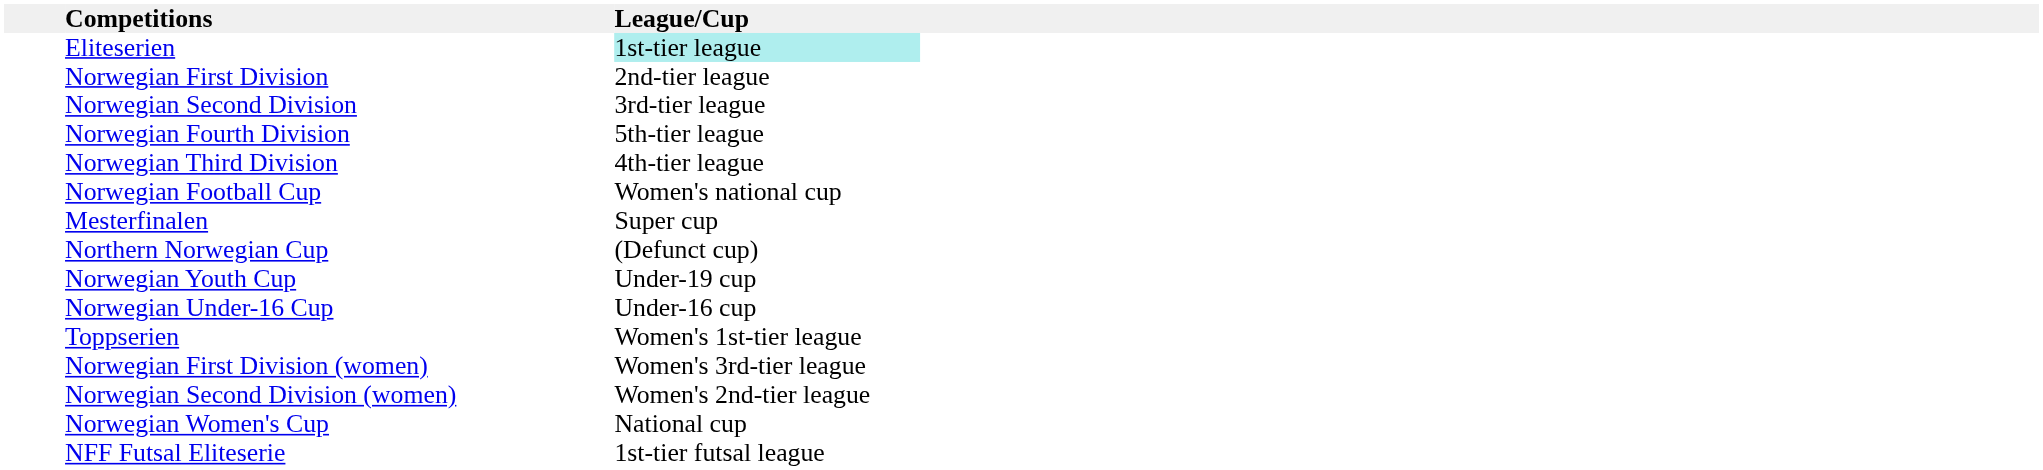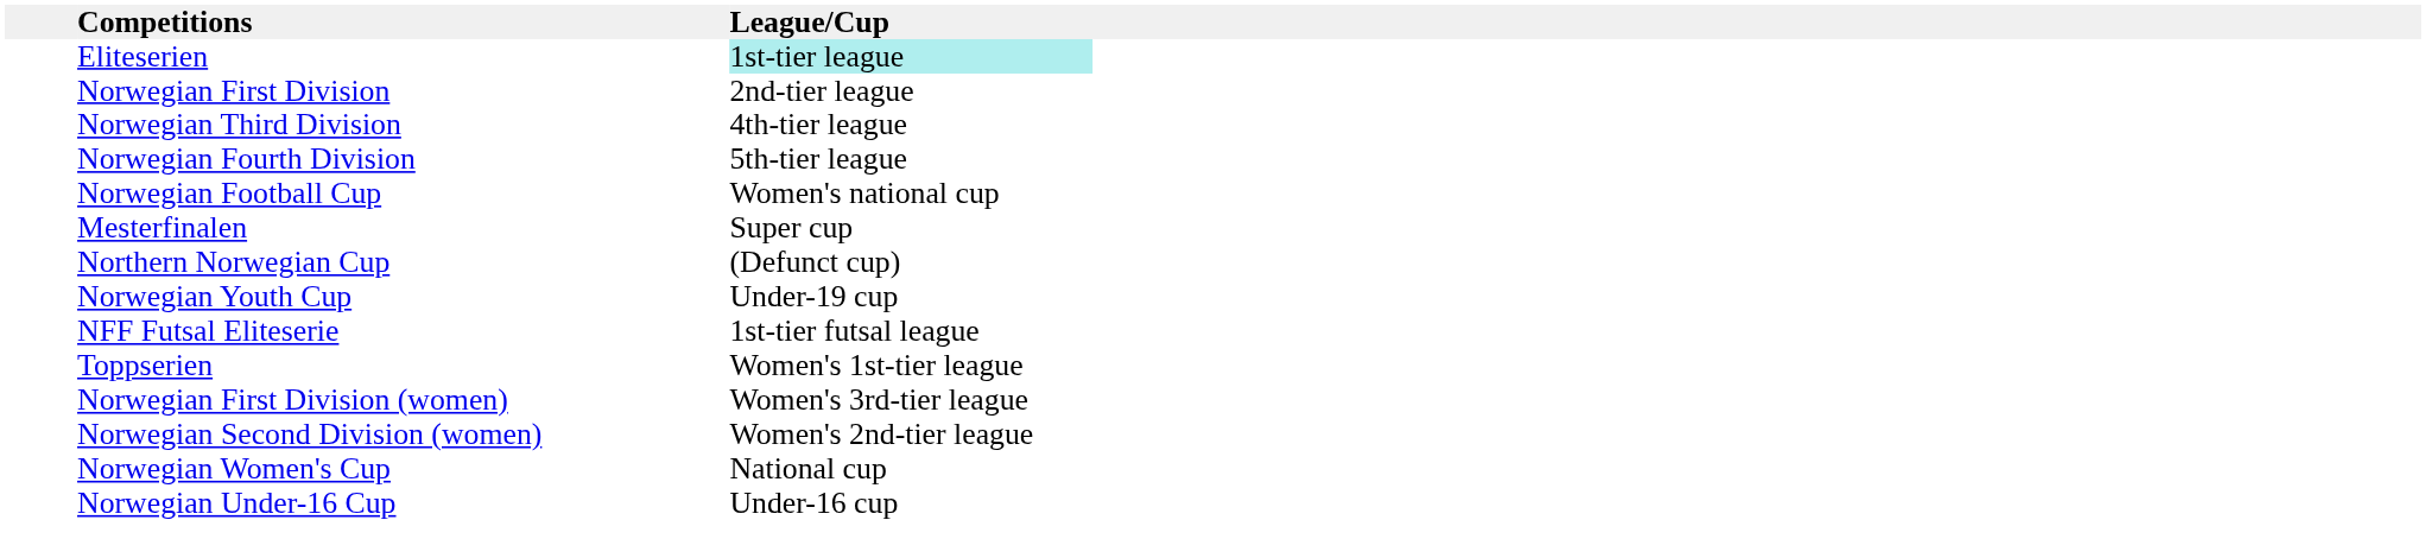 <table width="100%" cellspacing="0" cellpadding="0">
 <tr bgcolor="F0F0F0">
 <th width="3%" align="left"></th>
 <th width="27%" align="left">Competitions</th>
 <th width="15%" align="left">League/Cup</th>
 <th width="55%" align="left"></th>
 </tr>
 <tr>
 <td></td>
 <td><a href='#'>Eliteserien</a></td>
 <td style="background: paleturquoise;">1st-tier league</td>
 <td></td>
 </tr>
 <tr>
 <td></td>
 <td><a href='#'>Norwegian First Division</a></td>
 <td>2nd-tier league</td>
 <td></td>
 </tr>
 <tr>
 <td></td>
-<td><a href='#'>Norwegian Second Division</a></td>
-<td>3rd-tier league</td>
+<td><a href='#'>Norwegian Third Division</a></td>
+<td>4th-tier league</td>
 <td></td>
 </tr>
 <tr>
 <td></td>
 <td><a href='#'>Norwegian Fourth Division</a></td>
 <td>5th-tier league</td>
-<td></td>
-</tr>
-<tr>
-<td></td>
-<td><a href='#'>Norwegian Third Division</a></td>
-<td>4th-tier league</td>
 <td></td>
 </tr>
 <tr>
 <td></td>
 <td><a href='#'>Norwegian Football Cup</a></td>
 <td>Women's national cup</td>
 <td></td>
 </tr>
 <tr>
 <td></td>
 <td><a href='#'>Mesterfinalen</a></td>
 <td>Super cup</td>
 <td></td>
 </tr>
 <tr>
 <td></td>
 <td><a href='#'>Northern Norwegian Cup</a></td>
 <td>(Defunct cup)</td>
 <td></td>
 </tr>
 <tr>
 <td></td>
 <td><a href='#'>Norwegian Youth Cup</a></td>
 <td>Under-19 cup</td>
 <td></td>
 </tr>
 <tr>
 <td></td>
-<td><a href='#'>Norwegian Under-16 Cup</a></td>
-<td>Under-16 cup</td>
+<td><a href='#'>NFF Futsal Eliteserie</a></td>
+<td>1st-tier futsal league</td>
 <td></td>
 </tr>
 <tr>
 <td></td>
 <td><a href='#'>Toppserien</a></td>
 <td>Women's 1st-tier league</td>
 <td></td>
 </tr>
 <tr>
 <td></td>
 <td><a href='#'>Norwegian First Division (women)</a></td>
 <td>Women's 3rd-tier league</td>
 <td></td>
 </tr>
 <tr>
 <td></td>
 <td><a href='#'>Norwegian Second Division (women)</a></td>
 <td>Women's 2nd-tier league</td>
 <td></td>
 </tr>
 <tr>
 <td></td>
 <td><a href='#'>Norwegian Women's Cup</a></td>
 <td>National cup</td>
 <td></td>
 </tr>
 <tr>
 <td></td>
-<td><a href='#'>NFF Futsal Eliteserie</a></td>
-<td>1st-tier futsal league</td>
+<td><a href='#'>Norwegian Under-16 Cup</a></td>
+<td>Under-16 cup</td>
 <td></td>
 </tr>
 </table>
